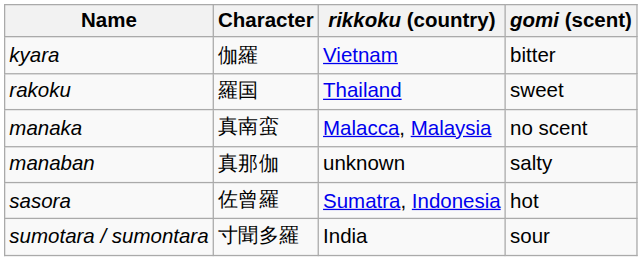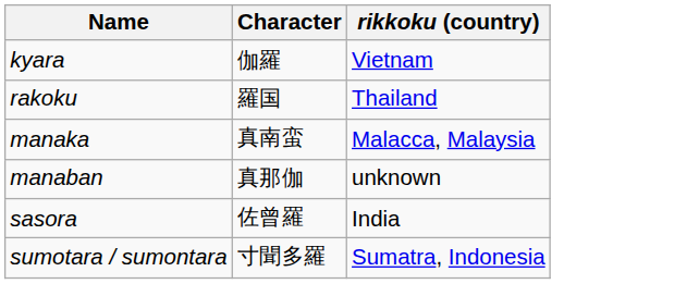 <table class="wikitable">
 <tr>
 <th scope="col">Name</th>
 <th scope="col">Character</th>
 <th scope="col"><em>rikkoku</em> (country)</th>
-<th scope="col"><em>gomi</em> (scent)</th>
 </tr>
 <tr>
 <td><em>kyara</em></td>
 <td>伽羅</td>
 <td><a href='#'>Vietnam</a></td>
-<td>bitter</td>
 </tr>
 <tr>
 <td><em>rakoku</em></td>
 <td>羅国</td>
 <td><a href='#'>Thailand</a></td>
-<td>sweet</td>
 </tr>
 <tr>
 <td><em>manaka</em></td>
 <td>真南蛮</td>
 <td><a href='#'>Malacca</a>, <a href='#'>Malaysia</a></td>
-<td>no scent</td>
 </tr>
 <tr>
 <td><em>manaban</em></td>
 <td>真那伽</td>
 <td>unknown</td>
-<td>salty</td>
 </tr>
 <tr>
 <td><em>sasora</em></td>
 <td>佐曾羅</td>
-<td><a href='#'>Sumatra</a>, <a href='#'>Indonesia</a></td>
-<td>hot</td>
+<td>India</td>
 </tr>
 <tr>
 <td><em>sumotara / sumontara</em></td>
 <td>寸聞多羅</td>
-<td>India</td>
-<td>sour</td>
+<td><a href='#'>Sumatra</a>, <a href='#'>Indonesia</a></td>
 </tr>
 </table>
